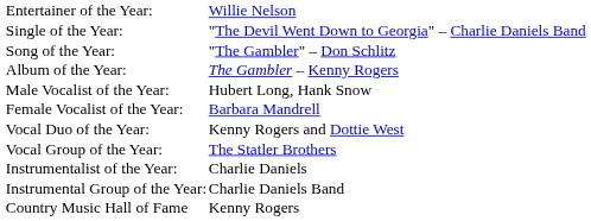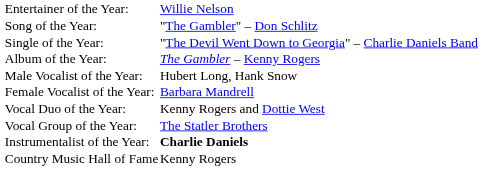 <table cellspacing="0" border="0" cellpadding="1">
 <tr>
 <td>Entertainer of the Year:</td>
 <td><a href='#'>Willie Nelson</a></td>
 </tr>
 <tr>
+<td>Song of the Year:</td>
+<td>"<a href='#'>The Gambler</a>" – <a href='#'>Don Schlitz</a></td>
+</tr>
+<tr>
 <td>Single of the Year:</td>
 <td>"<a href='#'>The Devil Went Down to Georgia</a>" – <a href='#'>Charlie Daniels Band</a></td>
-</tr>
-<tr>
-<td>Song of the Year:</td>
-<td>"<a href='#'>The Gambler</a>" – <a href='#'>Don Schlitz</a></td>
 </tr>
 <tr>
 <td>Album of the Year:</td>
 <td><em><a href='#'>The Gambler</a></em> – <a href='#'>Kenny Rogers</a></td>
 </tr>
 <tr>
 <td>Male Vocalist of the Year:</td>
 <td>Hubert Long, Hank Snow</td>
 </tr>
 <tr>
 <td>Female Vocalist of the Year:</td>
 <td><a href='#'>Barbara Mandrell</a></td>
 </tr>
 <tr>
 <td>Vocal Duo of the Year:</td>
 <td>Kenny Rogers and <a href='#'>Dottie West</a></td>
 </tr>
 <tr>
 <td>Vocal Group of the Year:</td>
 <td><a href='#'>The Statler Brothers</a></td>
 </tr>
 <tr>
 <td>Instrumentalist of the Year:</td>
-<td>Charlie Daniels</td>
-</tr>
-<tr>
-<td>Instrumental Group of the Year:</td>
-<td>Charlie Daniels Band</td>
+<td><strong>Charlie Daniels</strong></td>
 </tr>
 <tr>
 <td>Country Music Hall of Fame</td>
 <td>Kenny Rogers</td>
 </tr>
 </table>
